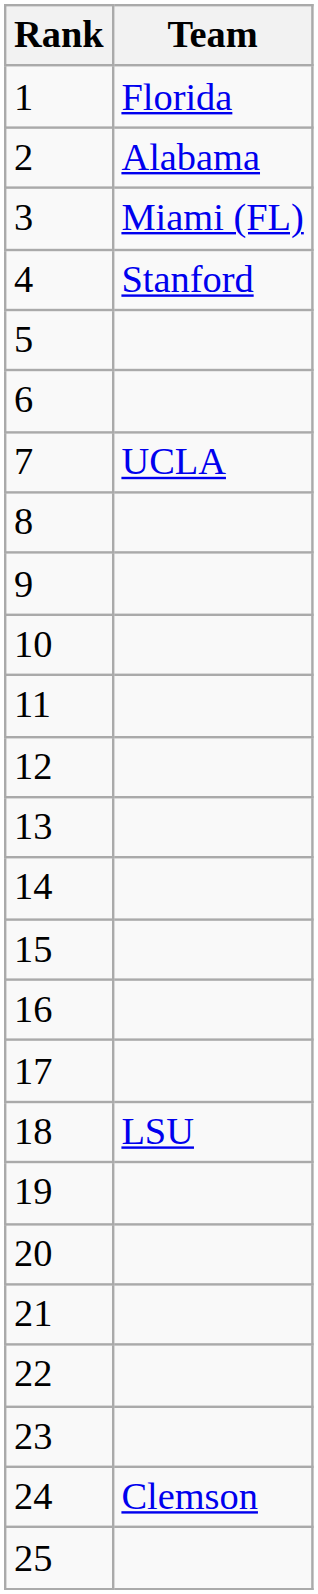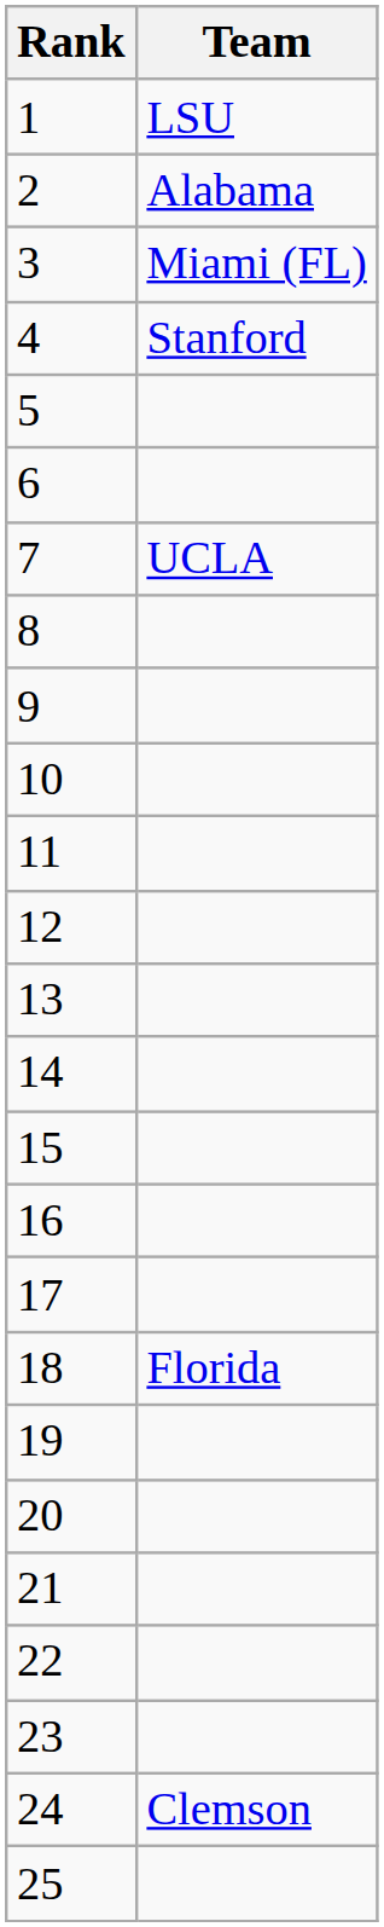 <table class=wikitable>
 <tr>
 <th>Rank</th>
 <th>Team</th>
 </tr>
 <tr>
 <td>1</td>
-<td><a href='#'>Florida</a></td>
+<td><a href='#'>LSU</a></td>
 </tr>
 <tr>
 <td>2</td>
 <td><a href='#'>Alabama</a></td>
 </tr>
 <tr>
 <td>3</td>
 <td><a href='#'>Miami (FL)</a></td>
 </tr>
 <tr>
 <td>4</td>
 <td><a href='#'>Stanford</a></td>
 </tr>
 <tr>
 <td>5</td>
 <td></td>
 </tr>
 <tr>
 <td>6</td>
 <td></td>
 </tr>
 <tr>
 <td>7</td>
 <td><a href='#'>UCLA</a></td>
 </tr>
 <tr>
 <td>8</td>
 <td></td>
 </tr>
 <tr>
 <td>9</td>
 <td></td>
 </tr>
 <tr>
 <td>10</td>
 <td></td>
 </tr>
 <tr>
 <td>11</td>
 <td></td>
 </tr>
 <tr>
 <td>12</td>
 <td></td>
 </tr>
 <tr>
 <td>13</td>
 <td></td>
 </tr>
 <tr>
 <td>14</td>
 <td></td>
 </tr>
 <tr>
 <td>15</td>
 <td></td>
 </tr>
 <tr>
 <td>16</td>
 <td></td>
 </tr>
 <tr>
 <td>17</td>
 <td></td>
 </tr>
 <tr>
 <td>18</td>
-<td><a href='#'>LSU</a></td>
+<td><a href='#'>Florida</a></td>
 </tr>
 <tr>
 <td>19</td>
 <td></td>
 </tr>
 <tr>
 <td>20</td>
 <td></td>
 </tr>
 <tr>
 <td>21</td>
 <td></td>
 </tr>
 <tr>
 <td>22</td>
 <td></td>
 </tr>
 <tr>
 <td>23</td>
 <td></td>
 </tr>
 <tr>
 <td>24</td>
 <td><a href='#'>Clemson</a></td>
 </tr>
 <tr>
 <td>25</td>
 <td></td>
 </tr>
 </table>
